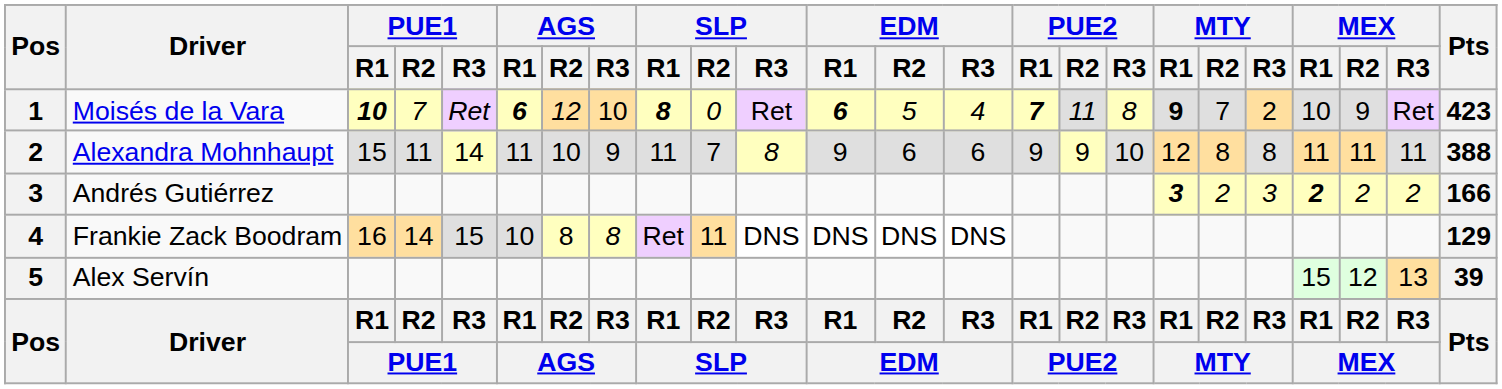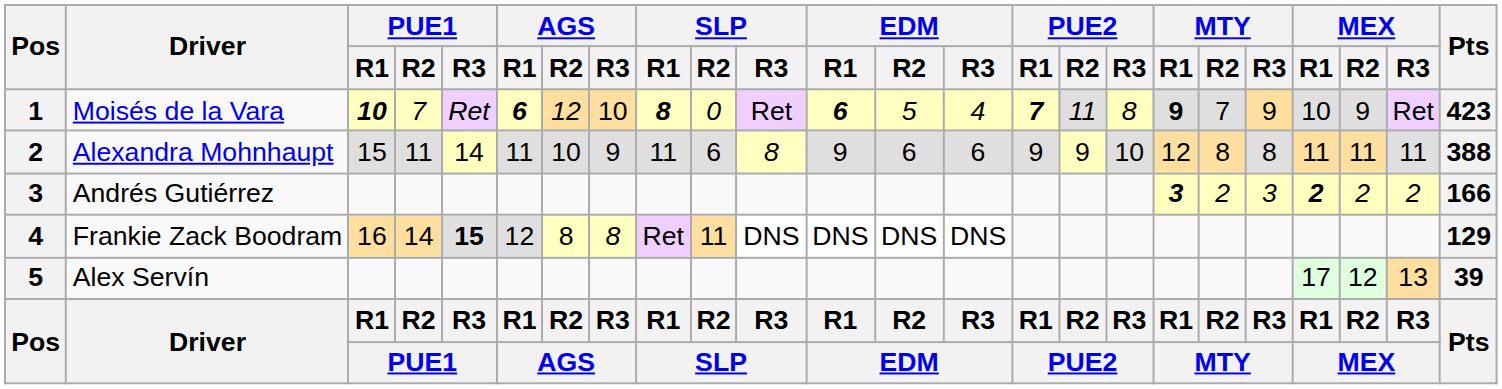 <table class="wikitable" style="font-size: 85%; text-align:center">
 <tr>
 <th rowspan=2>Pos</th>
 <th rowspan=2>Driver</th>
 <th colspan=3><a href='#'>PUE1</a></th>
 <th colspan=3><a href='#'>AGS</a></th>
 <th colspan=3><a href='#'>SLP</a></th>
 <th colspan=3><a href='#'>EDM</a></th>
 <th colspan=3><a href='#'>PUE2</a></th>
 <th colspan=3><a href='#'>MTY</a></th>
 <th colspan=3><a href='#'>MEX</a></th>
 <th rowspan=2>Pts</th>
 </tr>
 <tr>
 <th>R1</th>
 <th>R2</th>
 <th>R3</th>
 <th>R1</th>
 <th>R2</th>
 <th>R3</th>
 <th>R1</th>
 <th>R2</th>
 <th>R3</th>
 <th>R1</th>
 <th>R2</th>
 <th>R3</th>
 <th>R1</th>
 <th>R2</th>
 <th>R3</th>
 <th>R1</th>
 <th>R2</th>
 <th>R3</th>
 <th>R1</th>
 <th>R2</th>
 <th>R3</th>
 </tr>
 <tr>
 <th>1</th>
 <td style="text-align:left"> <a href='#'>Moisés de la Vara</a></td>
 <td style="background:#ffffbf"><strong><em>10</em></strong></td>
 <td style="background:#ffffbf"><em>7</em></td>
 <td style="background:#efcfff"><em>Ret</em></td>
 <td style="background:#ffffbf"><strong><em>6</em></strong></td>
 <td style="background:#ffdf9f"><em>12</em></td>
 <td style="background:#ffdf9f">10</td>
 <td style="background:#ffffbf"><strong><em>8</em></strong></td>
 <td style="background:#ffffbf"><em>0</em></td>
 <td style="background:#efcfff">Ret</td>
 <td style="background:#ffffbf"><strong><em>6</em></strong></td>
 <td style="background:#ffffbf"><em>5</em></td>
 <td style="background:#ffffbf"><em>4</em></td>
 <td style="background:#ffffbf"><strong><em>7</em></strong></td>
 <td style="background:#dfdfdf"><em>11</em></td>
 <td style="background:#ffffbf"><em>8</em></td>
 <td style="background:#dfdfdf"><strong>9</strong></td>
 <td style="background:#dfdfdf">7</td>
-<td style="background:#ffdf9f">2</td>
+<td style="background:#ffdf9f">9</td>
 <td style="background:#dfdfdf">10</td>
 <td style="background:#dfdfdf">9</td>
 <td style="background:#efcfff">Ret</td>
 <th>423</th>
 </tr>
 <tr>
 <th>2</th>
 <td style="text-align:left"> <a href='#'>Alexandra Mohnhaupt</a></td>
 <td style="background:#dfdfdf">15</td>
 <td style="background:#dfdfdf">11</td>
 <td style="background:#ffffbf">14</td>
 <td style="background:#dfdfdf">11</td>
 <td style="background:#dfdfdf">10</td>
 <td style="background:#dfdfdf">9</td>
 <td style="background:#dfdfdf">11</td>
-<td style="background:#dfdfdf">7</td>
+<td style="background:#dfdfdf">6</td>
 <td style="background:#ffffbf"><em>8</em></td>
 <td style="background:#dfdfdf">9</td>
 <td style="background:#dfdfdf">6</td>
 <td style="background:#dfdfdf">6</td>
 <td style="background:#dfdfdf">9</td>
 <td style="background:#ffffbf">9</td>
 <td style="background:#dfdfdf">10</td>
 <td style="background:#ffdf9f">12</td>
 <td style="background:#ffdf9f">8</td>
 <td style="background:#dfdfdf">8</td>
 <td style="background:#ffdf9f">11</td>
 <td style="background:#ffdf9f">11</td>
 <td style="background:#dfdfdf">11</td>
 <th>388</th>
 </tr>
 <tr>
 <th>3</th>
 <td style="text-align:left"> Andrés Gutiérrez</td>
 <td></td>
 <td></td>
 <td></td>
 <td></td>
 <td></td>
 <td></td>
 <td></td>
 <td></td>
 <td></td>
 <td></td>
 <td></td>
 <td></td>
 <td></td>
 <td></td>
 <td></td>
 <td style="background:#ffffbf"><strong><em>3</em></strong></td>
 <td style="background:#ffffbf"><em>2</em></td>
 <td style="background:#ffffbf"><em>3</em></td>
 <td style="background:#ffffbf"><strong><em>2</em></strong></td>
 <td style="background:#ffffbf"><em>2</em></td>
 <td style="background:#ffffbf"><em>2</em></td>
 <th>166</th>
 </tr>
 <tr>
 <th>4</th>
 <td style="text-align:left" nowrap> Frankie Zack Boodram</td>
 <td style="background:#ffdf9f">16</td>
 <td style="background:#ffdf9f">14</td>
-<td style="background:#dfdfdf">15</td>
-<td style="background:#dfdfdf">10</td>
+<td style="background:#dfdfdf"><strong>15</strong></td>
+<td style="background:#dfdfdf">12</td>
 <td style="background:#ffffbf">8</td>
 <td style="background:#ffffbf"><em>8</em></td>
 <td style="background:#efcfff">Ret</td>
 <td style="background:#ffdf9f">11</td>
 <td style="background:#ffffff">DNS</td>
 <td style="background:#ffffff">DNS</td>
 <td style="background:#ffffff">DNS</td>
 <td style="background:#ffffff">DNS</td>
 <td></td>
 <td></td>
 <td></td>
 <td></td>
 <td></td>
 <td></td>
 <td></td>
 <td></td>
 <td></td>
 <th>129</th>
 </tr>
 <tr>
 <th>5</th>
 <td style="text-align:left"> Alex Servín</td>
 <td></td>
 <td></td>
 <td></td>
 <td></td>
 <td></td>
 <td></td>
 <td></td>
 <td></td>
 <td></td>
 <td></td>
 <td></td>
 <td></td>
 <td></td>
 <td></td>
 <td></td>
 <td></td>
 <td></td>
 <td></td>
-<td style="background:#dfffdf">15</td>
+<td style="background:#dfffdf">17</td>
 <td style="background:#dfffdf">12</td>
 <td style="background:#ffdf9f">13</td>
 <th>39</th>
 </tr>
 <tr>
 <th rowspan=2>Pos</th>
 <th rowspan=2>Driver</th>
 <th>R1</th>
 <th>R2</th>
 <th>R3</th>
 <th>R1</th>
 <th>R2</th>
 <th>R3</th>
 <th>R1</th>
 <th>R2</th>
 <th>R3</th>
 <th>R1</th>
 <th>R2</th>
 <th>R3</th>
 <th>R1</th>
 <th>R2</th>
 <th>R3</th>
 <th>R1</th>
 <th>R2</th>
 <th>R3</th>
 <th>R1</th>
 <th>R2</th>
 <th>R3</th>
 <th rowspan=2>Pts</th>
 </tr>
 <tr>
 <th colspan=3><a href='#'>PUE1</a></th>
 <th colspan=3><a href='#'>AGS</a></th>
 <th colspan=3><a href='#'>SLP</a></th>
 <th colspan=3><a href='#'>EDM</a></th>
 <th colspan=3><a href='#'>PUE2</a></th>
 <th colspan=3><a href='#'>MTY</a></th>
 <th colspan=3><a href='#'>MEX</a></th>
 </tr>
 </table>
